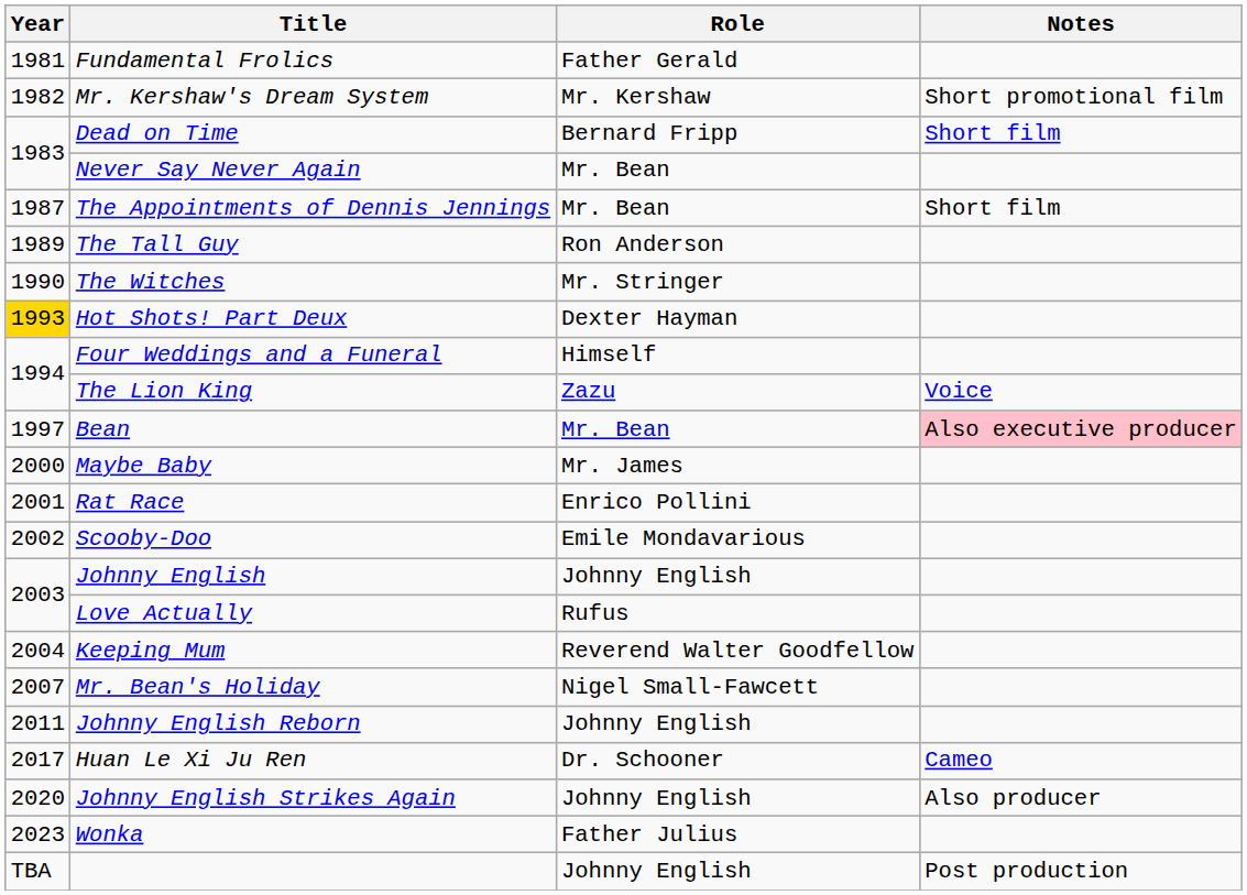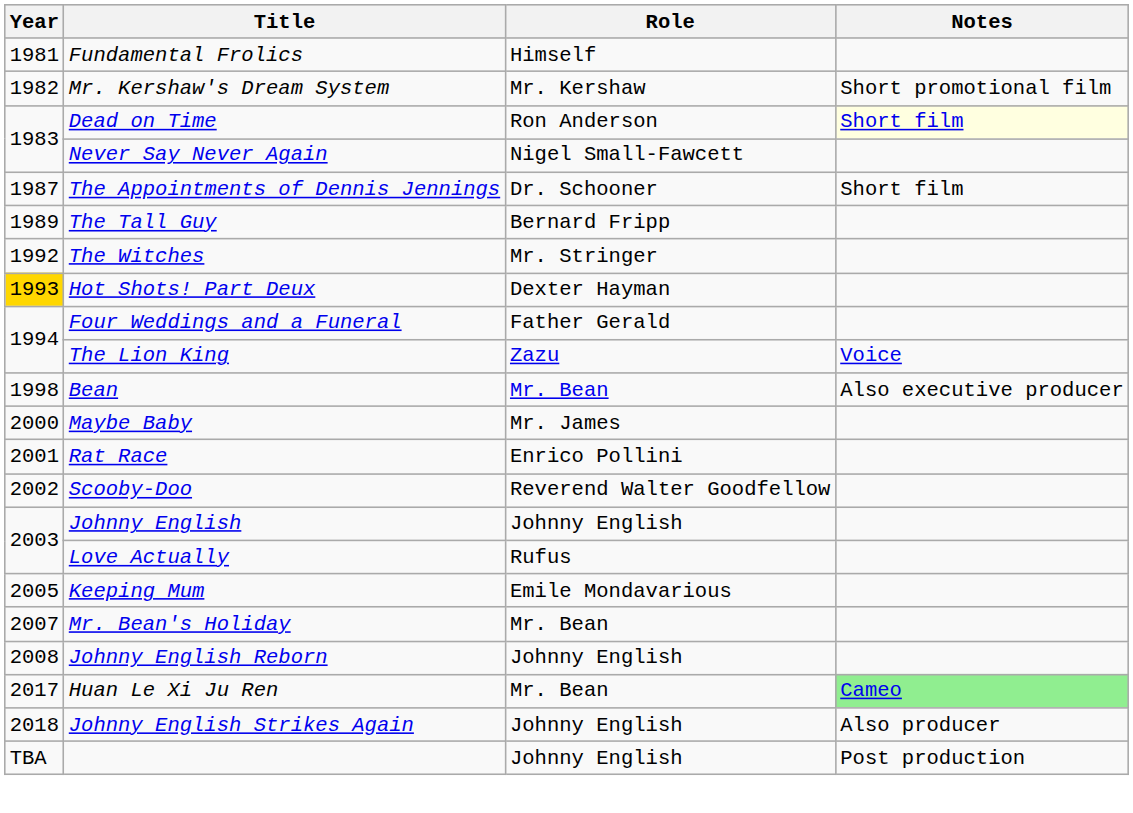 <table class="wikitable sortable">
 <tr>
 <th scope="col">Year</th>
 <th scope="col">Title</th>
 <th scope="col">Role</th>
 <th scope="col" class="unsortable">Notes</th>
 </tr>
 <tr>
 <td>1981</td>
 <td><em>Fundamental Frolics</em></td>
-<td>Father Gerald</td>
+<td>Himself</td>
 <td></td>
 </tr>
 <tr>
 <td>1982</td>
 <td><em>Mr. Kershaw's Dream System</em></td>
 <td>Mr. Kershaw</td>
 <td>Short promotional film</td>
 </tr>
 <tr>
 <td rowspan="2">1983</td>
 <td><em><a href='#'>Dead on Time</a></em></td>
-<td>Bernard Fripp</td>
-<td><a href='#'>Short film</a></td>
+<td>Ron Anderson</td>
+<td style="background: lightyellow;"><a href='#'>Short film</a></td>
 </tr>
 <tr>
 <td><em><a href='#'>Never Say Never Again</a></em></td>
-<td>Mr. Bean</td>
+<td>Nigel Small-Fawcett</td>
 <td></td>
 </tr>
 <tr>
 <td>1987</td>
 <td><em><a href='#'>The Appointments of Dennis Jennings</a></em></td>
-<td>Mr. Bean</td>
+<td>Dr. Schooner</td>
 <td>Short film</td>
 </tr>
 <tr>
 <td>1989</td>
 <td><em><a href='#'>The Tall Guy</a></em></td>
-<td>Ron Anderson</td>
+<td>Bernard Fripp</td>
 <td></td>
 </tr>
 <tr>
-<td>1990</td>
+<td>1992</td>
 <td><em><a href='#'>The Witches</a></em></td>
 <td>Mr. Stringer</td>
 <td></td>
 </tr>
 <tr>
 <td style="background: gold;">1993</td>
 <td><em><a href='#'>Hot Shots! Part Deux</a></em></td>
 <td>Dexter Hayman</td>
 <td></td>
 </tr>
 <tr>
 <td rowspan="2">1994</td>
 <td><em><a href='#'>Four Weddings and a Funeral</a></em></td>
-<td>Himself</td>
+<td>Father Gerald</td>
 <td></td>
 </tr>
 <tr>
 <td><em><a href='#'>The Lion King</a></em></td>
 <td><a href='#'>Zazu</a></td>
 <td><a href='#'>Voice</a></td>
 </tr>
 <tr>
-<td>1997</td>
+<td>1998</td>
 <td><em><a href='#'>Bean</a></em></td>
 <td><a href='#'>Mr. Bean</a></td>
-<td style="background: pink;">Also executive producer</td>
+<td>Also executive producer</td>
 </tr>
 <tr>
 <td>2000</td>
 <td><em><a href='#'>Maybe Baby</a></em></td>
 <td>Mr. James</td>
 <td></td>
 </tr>
 <tr>
 <td>2001</td>
 <td><em><a href='#'>Rat Race</a></em></td>
 <td>Enrico Pollini</td>
 <td></td>
 </tr>
 <tr>
 <td>2002</td>
 <td><em><a href='#'>Scooby-Doo</a></em></td>
-<td>Emile Mondavarious</td>
+<td>Reverend Walter Goodfellow</td>
 <td></td>
 </tr>
 <tr>
 <td rowspan="2">2003</td>
 <td><em><a href='#'>Johnny English</a></em></td>
 <td>Johnny English</td>
 <td></td>
 </tr>
 <tr>
 <td><em><a href='#'>Love Actually</a></em></td>
 <td>Rufus</td>
 <td></td>
 </tr>
 <tr>
-<td>2004</td>
+<td>2005</td>
 <td><em><a href='#'>Keeping Mum</a></em></td>
-<td>Reverend Walter Goodfellow</td>
+<td>Emile Mondavarious</td>
 <td></td>
 </tr>
 <tr>
 <td>2007</td>
 <td><em><a href='#'>Mr. Bean's Holiday</a></em></td>
-<td>Nigel Small-Fawcett</td>
+<td>Mr. Bean</td>
 <td></td>
 </tr>
 <tr>
-<td>2011</td>
+<td>2008</td>
 <td><em><a href='#'>Johnny English Reborn</a></em></td>
 <td>Johnny English</td>
 <td></td>
 </tr>
 <tr>
 <td>2017</td>
 <td><em>Huan Le Xi Ju Ren</em></td>
-<td>Dr. Schooner</td>
-<td><a href='#'>Cameo</a></td>
+<td>Mr. Bean</td>
+<td style="background: lightgreen;"><a href='#'>Cameo</a></td>
 </tr>
 <tr>
-<td>2020</td>
+<td>2018</td>
 <td><em><a href='#'>Johnny English Strikes Again</a> </em></td>
 <td>Johnny English</td>
 <td>Also producer</td>
-</tr>
-<tr>
-<td>2023</td>
-<td><em><a href='#'>Wonka</a></em></td>
-<td>Father Julius</td>
-<td></td>
 </tr>
 <tr>
 <td>TBA</td>
 <td></td>
 <td>Johnny English</td>
 <td>Post production</td>
 </tr>
 </table>
